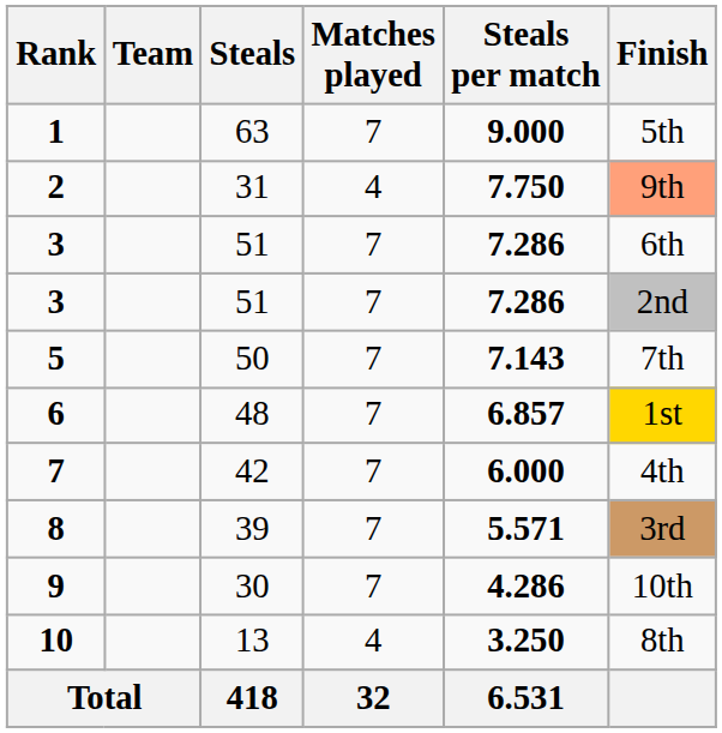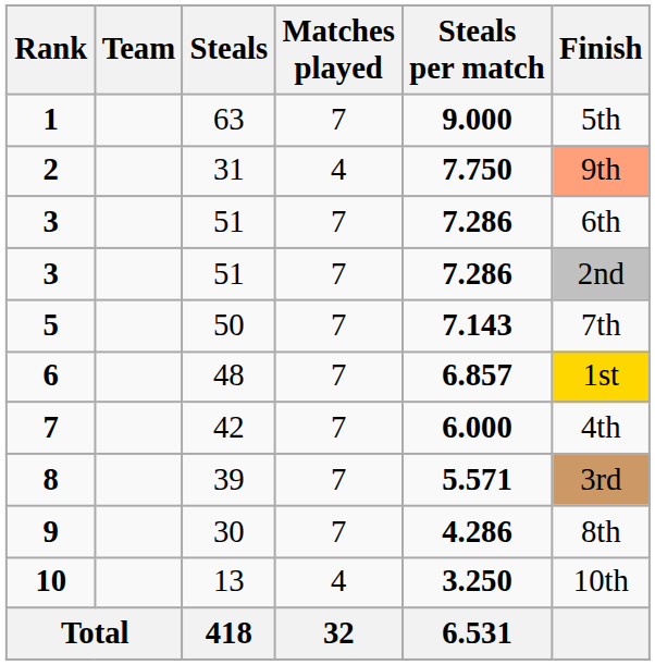 <table class="wikitable sortable" style="text-align: center; font-size: 90%; margin-left: 1em;">
 <tr>
 <th>Rank</th>
 <th>Team</th>
 <th>Steals</th>
 <th>Matches<br>played</th>
 <th>Steals<br>per match</th>
 <th>Finish</th>
 </tr>
 <tr>
 <td><strong>1</strong></td>
 <td style="text-align: left;"></td>
 <td>63</td>
 <td>7</td>
 <td><strong>9.000</strong></td>
 <td>5th</td>
 </tr>
 <tr>
 <td><strong>2</strong></td>
 <td style="text-align: left;"></td>
 <td>31</td>
 <td>4</td>
 <td><strong>7.750</strong></td>
 <td style="background: lightsalmon;">9th</td>
 </tr>
 <tr>
 <td><strong>3</strong></td>
 <td style="text-align: left;"></td>
 <td>51</td>
 <td>7</td>
 <td><strong>7.286</strong></td>
 <td>6th</td>
 </tr>
 <tr>
 <td><strong>3</strong></td>
 <td style="text-align: left;"></td>
 <td>51</td>
 <td>7</td>
 <td><strong>7.286</strong></td>
 <td style="background-color: silver;">2nd</td>
 </tr>
 <tr>
 <td><strong>5</strong></td>
 <td style="text-align: left;"></td>
 <td>50</td>
 <td>7</td>
 <td><strong>7.143</strong></td>
 <td>7th</td>
 </tr>
 <tr>
 <td><strong>6</strong></td>
 <td style="text-align: left;"></td>
 <td>48</td>
 <td>7</td>
 <td><strong>6.857</strong></td>
 <td style="background-color: gold;">1st</td>
 </tr>
 <tr>
 <td><strong>7</strong></td>
 <td style="text-align: left;"></td>
 <td>42</td>
 <td>7</td>
 <td><strong>6.000</strong></td>
 <td>4th</td>
 </tr>
 <tr>
 <td><strong>8</strong></td>
 <td style="text-align: left;"></td>
 <td>39</td>
 <td>7</td>
 <td><strong>5.571</strong></td>
 <td style="background-color: #cc9966;">3rd</td>
 </tr>
 <tr>
 <td><strong>9</strong></td>
 <td style="text-align: left;"></td>
 <td>30</td>
 <td>7</td>
 <td><strong>4.286</strong></td>
-<td>10th</td>
+<td>8th</td>
 </tr>
 <tr>
 <td><strong>10</strong></td>
 <td style="text-align: left;"></td>
 <td>13</td>
 <td>4</td>
 <td><strong>3.250</strong></td>
-<td>8th</td>
+<td>10th</td>
 </tr>
 <tr>
 <th colspan="2">Total</th>
 <th>418</th>
 <th>32</th>
 <th>6.531</th>
 <th></th>
 </tr>
 </table>
